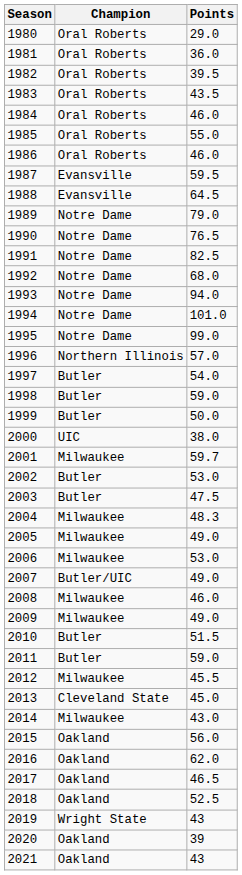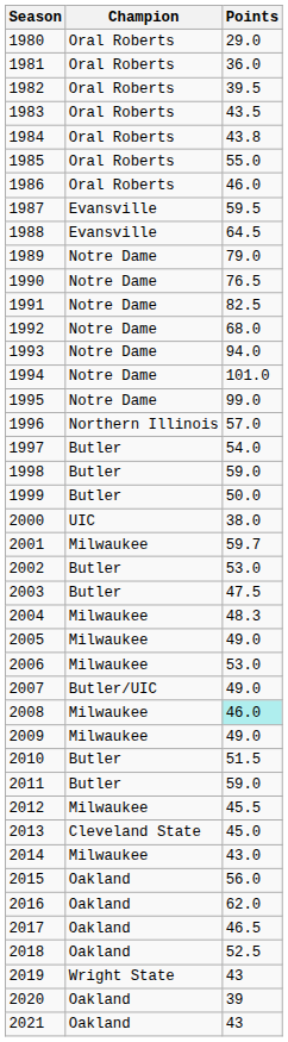 <table class="wikitable sortable">
 <tr>
 <th>Season</th>
 <th>Champion</th>
 <th>Points</th>
 </tr>
 <tr>
 <td>1980</td>
 <td>Oral Roberts</td>
 <td>29.0</td>
 </tr>
 <tr>
 <td>1981</td>
 <td>Oral Roberts</td>
 <td>36.0</td>
 </tr>
 <tr>
 <td>1982</td>
 <td>Oral Roberts</td>
 <td>39.5</td>
 </tr>
 <tr>
 <td>1983</td>
 <td>Oral Roberts</td>
 <td>43.5</td>
 </tr>
 <tr>
 <td>1984</td>
 <td>Oral Roberts</td>
-<td>46.0</td>
+<td>43.8</td>
 </tr>
 <tr>
 <td>1985</td>
 <td>Oral Roberts</td>
 <td>55.0</td>
 </tr>
 <tr>
 <td>1986</td>
 <td>Oral Roberts</td>
 <td>46.0</td>
 </tr>
 <tr>
 <td>1987</td>
 <td>Evansville</td>
 <td>59.5</td>
 </tr>
 <tr>
 <td>1988</td>
 <td>Evansville</td>
 <td>64.5</td>
 </tr>
 <tr>
 <td>1989</td>
 <td>Notre Dame</td>
 <td>79.0</td>
 </tr>
 <tr>
 <td>1990</td>
 <td>Notre Dame</td>
 <td>76.5</td>
 </tr>
 <tr>
 <td>1991</td>
 <td>Notre Dame</td>
 <td>82.5</td>
 </tr>
 <tr>
 <td>1992</td>
 <td>Notre Dame</td>
 <td>68.0</td>
 </tr>
 <tr>
 <td>1993</td>
 <td>Notre Dame</td>
 <td>94.0</td>
 </tr>
 <tr>
 <td>1994</td>
 <td>Notre Dame</td>
 <td>101.0</td>
 </tr>
 <tr>
 <td>1995</td>
 <td>Notre Dame</td>
 <td>99.0</td>
 </tr>
 <tr>
 <td>1996</td>
 <td>Northern Illinois</td>
 <td>57.0</td>
 </tr>
 <tr>
 <td>1997</td>
 <td>Butler</td>
 <td>54.0</td>
 </tr>
 <tr>
 <td>1998</td>
 <td>Butler</td>
 <td>59.0</td>
 </tr>
 <tr>
 <td>1999</td>
 <td>Butler</td>
 <td>50.0</td>
 </tr>
 <tr>
 <td>2000</td>
 <td>UIC</td>
 <td>38.0</td>
 </tr>
 <tr>
 <td>2001</td>
 <td>Milwaukee</td>
 <td>59.7</td>
 </tr>
 <tr>
 <td>2002</td>
 <td>Butler</td>
 <td>53.0</td>
 </tr>
 <tr>
 <td>2003</td>
 <td>Butler</td>
 <td>47.5</td>
 </tr>
 <tr>
 <td>2004</td>
 <td>Milwaukee</td>
 <td>48.3</td>
 </tr>
 <tr>
 <td>2005</td>
 <td>Milwaukee</td>
 <td>49.0</td>
 </tr>
 <tr>
 <td>2006</td>
 <td>Milwaukee</td>
 <td>53.0</td>
 </tr>
 <tr>
 <td>2007</td>
 <td>Butler/UIC</td>
 <td>49.0</td>
 </tr>
 <tr>
 <td>2008</td>
 <td>Milwaukee</td>
-<td>46.0</td>
+<td style="background: paleturquoise;">46.0</td>
 </tr>
 <tr>
 <td>2009</td>
 <td>Milwaukee</td>
 <td>49.0</td>
 </tr>
 <tr>
 <td>2010</td>
 <td>Butler</td>
 <td>51.5</td>
 </tr>
 <tr>
 <td>2011</td>
 <td>Butler</td>
 <td>59.0</td>
 </tr>
 <tr>
 <td>2012</td>
 <td>Milwaukee</td>
 <td>45.5</td>
 </tr>
 <tr>
 <td>2013</td>
 <td>Cleveland State</td>
 <td>45.0</td>
 </tr>
 <tr>
 <td>2014</td>
 <td>Milwaukee</td>
 <td>43.0</td>
 </tr>
 <tr>
 <td>2015</td>
 <td>Oakland</td>
 <td>56.0</td>
 </tr>
 <tr>
 <td>2016</td>
 <td>Oakland</td>
 <td>62.0</td>
 </tr>
 <tr>
 <td>2017</td>
 <td>Oakland</td>
 <td>46.5</td>
 </tr>
 <tr>
 <td>2018</td>
 <td>Oakland</td>
 <td>52.5</td>
 </tr>
 <tr>
 <td>2019</td>
 <td>Wright State</td>
 <td>43</td>
 </tr>
 <tr>
 <td>2020</td>
 <td>Oakland</td>
 <td>39</td>
 </tr>
 <tr>
 <td>2021</td>
 <td>Oakland</td>
 <td>43</td>
 </tr>
 </table>
